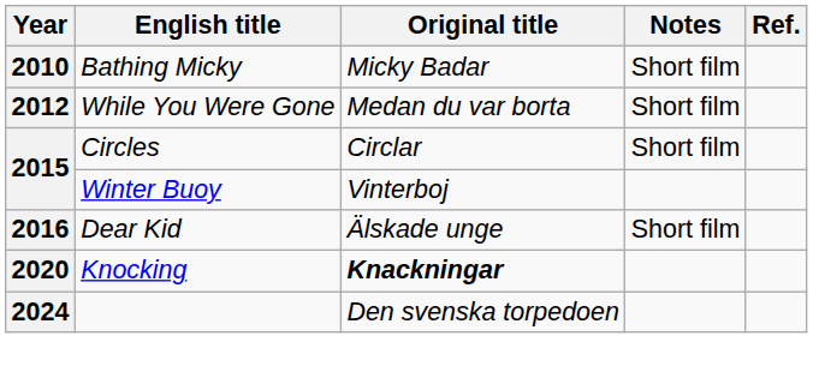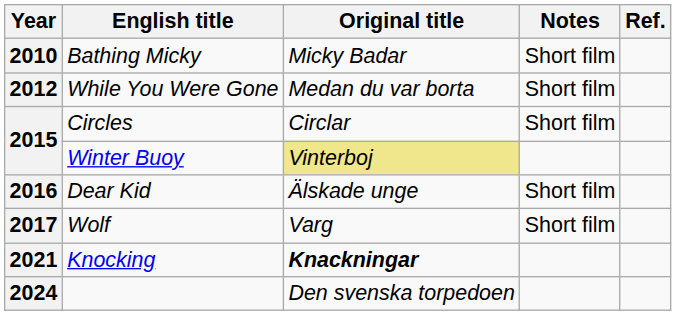 <table class="wikitable sortable plainrowheaders">
 <tr>
 <th scope="col">Year</th>
 <th scope="col">English title</th>
 <th scope="col">Original title</th>
 <th scope="col">Notes</th>
 <th scope="col" class="unsortable">Ref.</th>
 </tr>
 <tr>
 <th scope="row">2010</th>
 <td><em>Bathing Micky</em></td>
 <td><em>Micky Badar</em></td>
 <td>Short film</td>
 <td align="center"></td>
 </tr>
 <tr>
 <th scope="row">2012</th>
 <td><em>While You Were Gone</em></td>
 <td><em>Medan du var borta</em></td>
 <td>Short film</td>
 <td align="center"></td>
 </tr>
 <tr>
 <th scope="row" rowspan="2">2015</th>
 <td><em>Circles</em></td>
 <td><em>Circlar</em></td>
 <td>Short film</td>
 <td align="center"></td>
 </tr>
 <tr>
 <td><em><a href='#'>Winter Buoy</a></em></td>
-<td><em>Vinterboj</em></td>
+<td style="background: khaki;"><em>Vinterboj</em></td>
 <td></td>
 <td align="center"></td>
 </tr>
 <tr>
 <th scope="row">2016</th>
 <td><em>Dear Kid</em></td>
 <td><em>Älskade unge</em></td>
 <td>Short film</td>
 <td align="center"></td>
 </tr>
 <tr>
-<th scope="row">2020</th>
+<th scope="row">2017</th>
+<td><em>Wolf</em></td>
+<td><em>Varg</em></td>
+<td>Short film</td>
+<td align="center"></td>
+</tr>
+<tr>
+<th scope="row">2021</th>
 <td><em><a href='#'>Knocking</a></em></td>
 <td><strong><em>Knackningar</em></strong></td>
 <td></td>
 <td align="center"></td>
 </tr>
 <tr>
 <th scope="row">2024</th>
 <td></td>
 <td><em>Den svenska torpedoen</em></td>
 <td></td>
 <td align="center"></td>
 </tr>
 </table>
